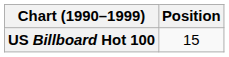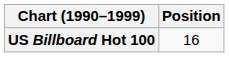 <table class="wikitable plainrowheaders">
 <tr>
 <th>Chart (1990–1999)</th>
 <th>Position</th>
 </tr>
 <tr>
 <th scope="row">US <em>Billboard</em> Hot 100</th>
-<td align="center">15</td>
+<td align="center">16</td>
 </tr>
 </table>
